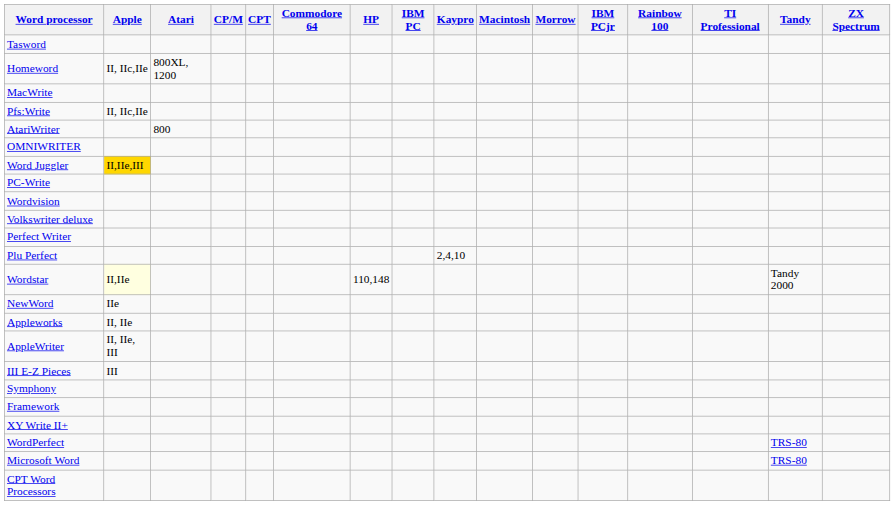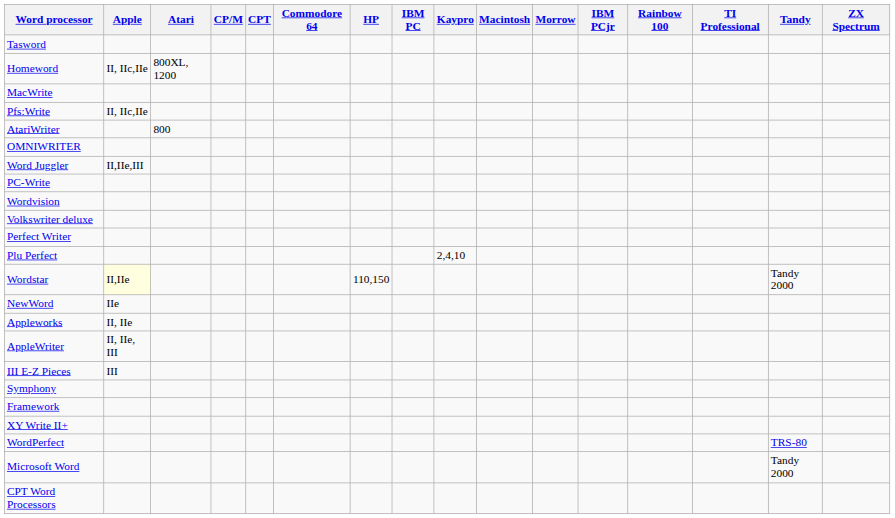 <table class="wikitable sortable">
 <tr>
 <th><a href='#'>Word processor</a></th>
 <th><a href='#'>Apple</a></th>
 <th><a href='#'>Atari</a></th>
 <th><a href='#'>CP/M</a></th>
 <th><a href='#'>CPT</a></th>
 <th><a href='#'>Commodore 64</a></th>
 <th><a href='#'>HP</a></th>
 <th><a href='#'>IBM PC</a></th>
 <th><a href='#'>Kaypro</a></th>
 <th><a href='#'>Macintosh</a></th>
 <th><a href='#'>Morrow</a></th>
 <th><a href='#'>IBM PCjr</a></th>
 <th><a href='#'>Rainbow 100</a></th>
 <th><a href='#'>TI Professional</a></th>
 <th><a href='#'>Tandy</a></th>
 <th><a href='#'>ZX Spectrum</a></th>
 </tr>
 <tr>
 <td><a href='#'>Tasword</a></td>
 <td></td>
 <td></td>
 <td></td>
 <td></td>
 <td></td>
 <td></td>
 <td></td>
 <td></td>
 <td></td>
 <td></td>
 <td></td>
 <td></td>
 <td></td>
 <td></td>
 <td></td>
 </tr>
 <tr>
 <td><a href='#'>Homeword</a></td>
 <td>II, IIc,IIe</td>
 <td>800XL, 1200</td>
 <td></td>
 <td></td>
 <td></td>
 <td></td>
 <td></td>
 <td></td>
 <td></td>
 <td></td>
 <td></td>
 <td></td>
 <td></td>
 <td></td>
 <td></td>
 </tr>
 <tr>
 <td><a href='#'>MacWrite</a></td>
 <td></td>
 <td></td>
 <td></td>
 <td></td>
 <td></td>
 <td></td>
 <td></td>
 <td></td>
 <td></td>
 <td></td>
 <td></td>
 <td></td>
 <td></td>
 <td></td>
 <td></td>
 </tr>
 <tr>
 <td><a href='#'>Pfs:Write</a></td>
 <td>II, IIc,IIe</td>
 <td></td>
 <td></td>
 <td></td>
 <td></td>
 <td></td>
 <td></td>
 <td></td>
 <td></td>
 <td></td>
 <td></td>
 <td></td>
 <td></td>
 <td></td>
 <td></td>
 </tr>
 <tr>
 <td><a href='#'>AtariWriter</a></td>
 <td></td>
 <td>800</td>
 <td></td>
 <td></td>
 <td></td>
 <td></td>
 <td></td>
 <td></td>
 <td></td>
 <td></td>
 <td></td>
 <td></td>
 <td></td>
 <td></td>
 <td></td>
 </tr>
 <tr>
 <td><a href='#'>OMNIWRITER</a></td>
 <td></td>
 <td></td>
 <td></td>
 <td></td>
 <td></td>
 <td></td>
 <td></td>
 <td></td>
 <td></td>
 <td></td>
 <td></td>
 <td></td>
 <td></td>
 <td></td>
 <td></td>
 </tr>
 <tr>
 <td><a href='#'>Word Juggler</a></td>
-<td style="background: gold;">II,IIe,III</td>
+<td>II,IIe,III</td>
 <td></td>
 <td></td>
 <td></td>
 <td></td>
 <td></td>
 <td></td>
 <td></td>
 <td></td>
 <td></td>
 <td></td>
 <td></td>
 <td></td>
 <td></td>
 <td></td>
 </tr>
 <tr>
 <td><a href='#'>PC-Write</a></td>
 <td></td>
 <td></td>
 <td></td>
 <td></td>
 <td></td>
 <td></td>
 <td></td>
 <td></td>
 <td></td>
 <td></td>
 <td></td>
 <td></td>
 <td></td>
 <td></td>
 <td></td>
 </tr>
 <tr>
 <td><a href='#'>Wordvision</a></td>
 <td></td>
 <td></td>
 <td></td>
 <td></td>
 <td></td>
 <td></td>
 <td></td>
 <td></td>
 <td></td>
 <td></td>
 <td></td>
 <td></td>
 <td></td>
 <td></td>
 <td></td>
 </tr>
 <tr>
 <td><a href='#'>Volkswriter deluxe</a></td>
 <td></td>
 <td></td>
 <td></td>
 <td></td>
 <td></td>
 <td></td>
 <td></td>
 <td></td>
 <td></td>
 <td></td>
 <td></td>
 <td></td>
 <td></td>
 <td></td>
 <td></td>
 </tr>
 <tr>
 <td><a href='#'>Perfect Writer</a></td>
 <td></td>
 <td></td>
 <td></td>
 <td></td>
 <td></td>
 <td></td>
 <td></td>
 <td></td>
 <td></td>
 <td></td>
 <td></td>
 <td></td>
 <td></td>
 <td></td>
 <td></td>
 </tr>
 <tr>
 <td><a href='#'>Plu Perfect</a></td>
 <td></td>
 <td></td>
 <td></td>
 <td></td>
 <td></td>
 <td></td>
 <td></td>
 <td>2,4,10</td>
 <td></td>
 <td></td>
 <td></td>
 <td></td>
 <td></td>
 <td></td>
 <td></td>
 </tr>
 <tr>
 <td><a href='#'>Wordstar</a></td>
 <td style="background: lightyellow;">II,IIe</td>
 <td></td>
 <td></td>
 <td></td>
 <td></td>
-<td>110,148</td>
+<td>110,150</td>
 <td></td>
 <td></td>
 <td></td>
 <td></td>
 <td></td>
 <td></td>
 <td></td>
 <td>Tandy 2000</td>
 <td></td>
 </tr>
 <tr>
 <td><a href='#'>NewWord</a></td>
 <td>IIe</td>
 <td></td>
 <td></td>
 <td></td>
 <td></td>
 <td></td>
 <td></td>
 <td></td>
 <td></td>
 <td></td>
 <td></td>
 <td></td>
 <td></td>
 <td></td>
 <td></td>
 </tr>
 <tr>
 <td><a href='#'>Appleworks</a></td>
 <td>II, IIe</td>
 <td></td>
 <td></td>
 <td></td>
 <td></td>
 <td></td>
 <td></td>
 <td></td>
 <td></td>
 <td></td>
 <td></td>
 <td></td>
 <td></td>
 <td></td>
 <td></td>
 </tr>
 <tr>
 <td><a href='#'>AppleWriter</a></td>
 <td>II, IIe, III</td>
 <td></td>
 <td></td>
 <td></td>
 <td></td>
 <td></td>
 <td></td>
 <td></td>
 <td></td>
 <td></td>
 <td></td>
 <td></td>
 <td></td>
 <td></td>
 <td></td>
 </tr>
 <tr>
 <td><a href='#'>III E-Z Pieces</a></td>
 <td>III</td>
 <td></td>
 <td></td>
 <td></td>
 <td></td>
 <td></td>
 <td></td>
 <td></td>
 <td></td>
 <td></td>
 <td></td>
 <td></td>
 <td></td>
 <td></td>
 <td></td>
 </tr>
 <tr>
 <td><a href='#'>Symphony</a></td>
 <td></td>
 <td></td>
 <td></td>
 <td></td>
 <td></td>
 <td></td>
 <td></td>
 <td></td>
 <td></td>
 <td></td>
 <td></td>
 <td></td>
 <td></td>
 <td></td>
 <td></td>
 </tr>
 <tr>
 <td><a href='#'>Framework</a></td>
 <td></td>
 <td></td>
 <td></td>
 <td></td>
 <td></td>
 <td></td>
 <td></td>
 <td></td>
 <td></td>
 <td></td>
 <td></td>
 <td></td>
 <td></td>
 <td></td>
 <td></td>
 </tr>
 <tr>
 <td><a href='#'>XY Write II+</a></td>
 <td></td>
 <td></td>
 <td></td>
 <td></td>
 <td></td>
 <td></td>
 <td></td>
 <td></td>
 <td></td>
 <td></td>
 <td></td>
 <td></td>
 <td></td>
 <td></td>
 <td></td>
 </tr>
 <tr>
 <td><a href='#'>WordPerfect</a></td>
 <td></td>
 <td></td>
 <td></td>
 <td></td>
 <td></td>
 <td></td>
 <td></td>
 <td></td>
 <td></td>
 <td></td>
 <td></td>
 <td></td>
 <td></td>
 <td><a href='#'>TRS-80</a></td>
 <td></td>
 </tr>
 <tr>
 <td><a href='#'>Microsoft Word</a></td>
 <td></td>
 <td></td>
 <td></td>
 <td></td>
 <td></td>
 <td></td>
 <td></td>
 <td></td>
 <td></td>
 <td></td>
 <td></td>
 <td></td>
 <td></td>
-<td><a href='#'>TRS-80</a></td>
+<td>Tandy 2000</td>
 <td></td>
 </tr>
 <tr>
 <td><a href='#'>CPT Word Processors</a></td>
 <td></td>
 <td></td>
 <td></td>
 <td></td>
 <td></td>
 <td></td>
 <td></td>
 <td></td>
 <td></td>
 <td></td>
 <td></td>
 <td></td>
 <td></td>
 <td></td>
 <td></td>
 </tr>
 </table>
